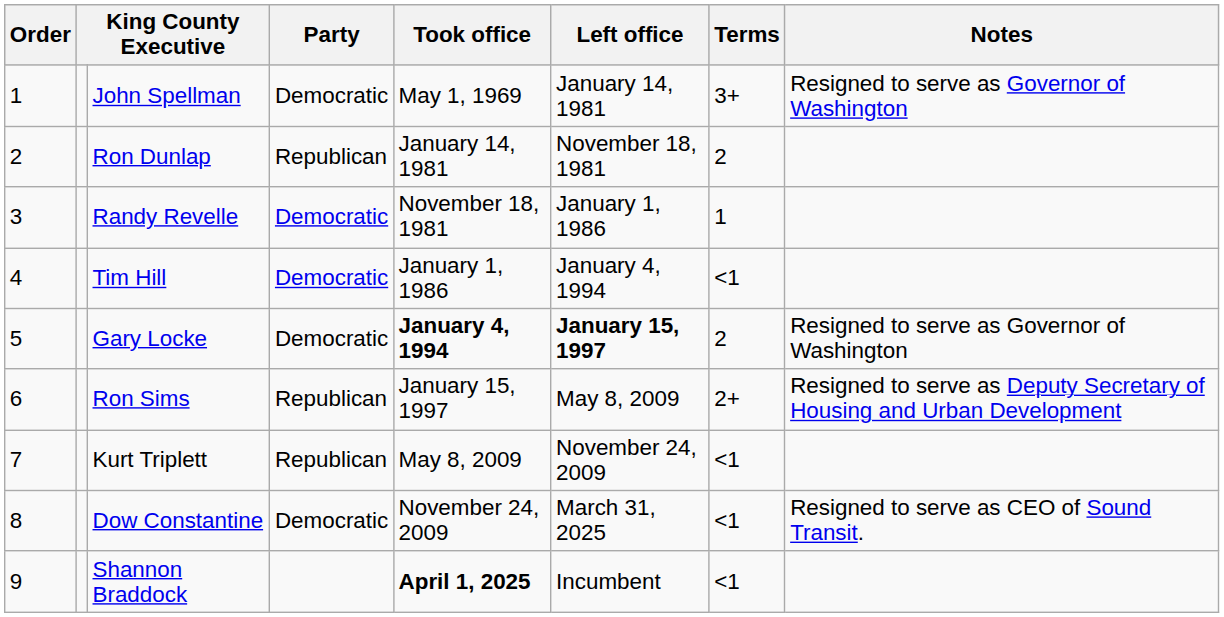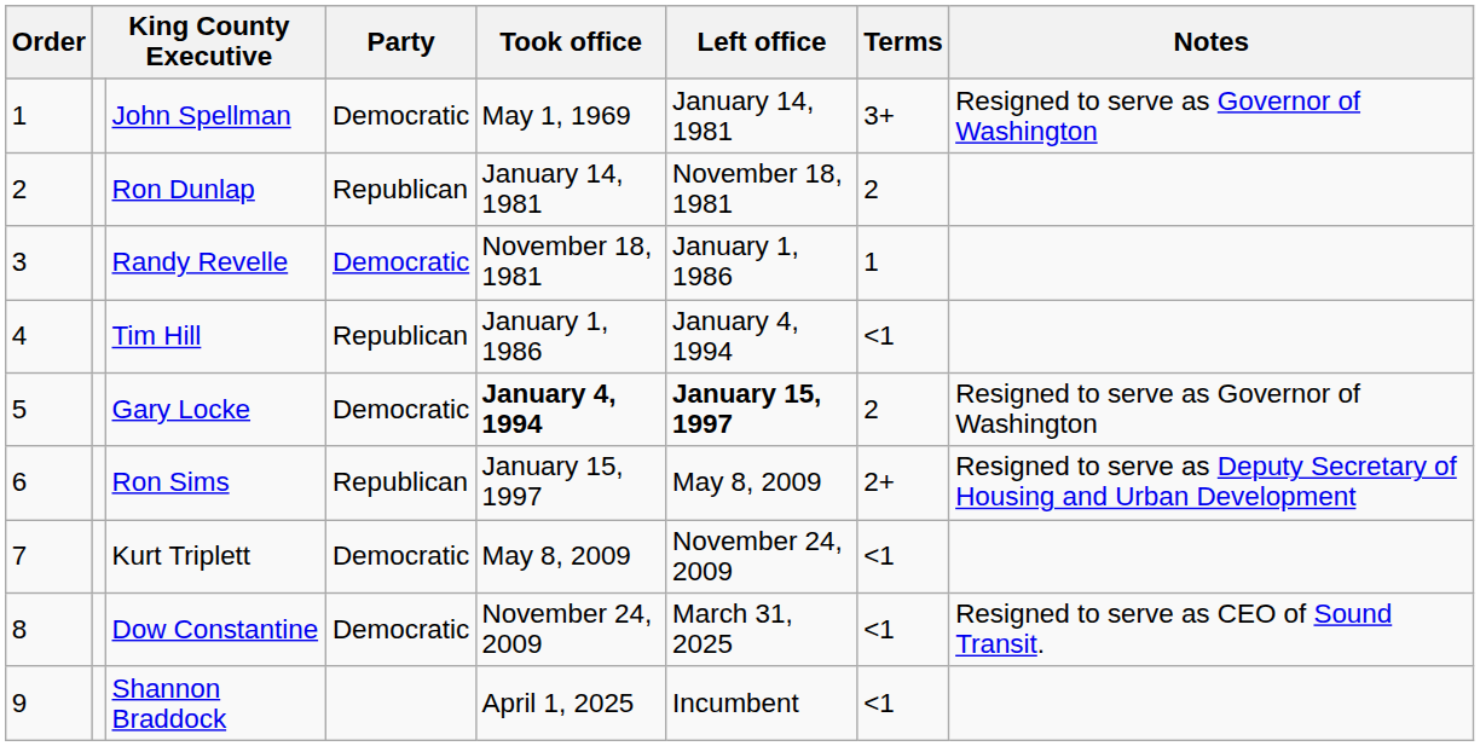 <table class="wikitable">
 <tr style="background:#cccccc">
 <th>Order</th>
 <th colspan="2">King County Executive</th>
 <th>Party</th>
 <th>Took office</th>
 <th>Left office</th>
 <th>Terms</th>
 <th>Notes</th>
 </tr>
 <tr>
 <td>1</td>
 <td></td>
 <td><a href='#'>John Spellman</a></td>
 <td>Democratic</td>
 <td>May 1, 1969</td>
 <td>January 14, 1981</td>
 <td>3+</td>
 <td>Resigned to serve as <a href='#'>Governor of Washington</a></td>
 </tr>
 <tr>
 <td>2</td>
 <td></td>
 <td><a href='#'>Ron Dunlap</a></td>
 <td>Republican</td>
 <td>January 14, 1981</td>
 <td>November 18, 1981</td>
 <td>2</td>
 <td></td>
 </tr>
 <tr>
 <td>3</td>
 <td></td>
 <td><a href='#'>Randy Revelle</a></td>
 <td><a href='#'>Democratic</a></td>
 <td>November 18, 1981</td>
 <td>January 1, 1986</td>
 <td>1</td>
 <td></td>
 </tr>
 <tr>
 <td>4</td>
 <td></td>
 <td><a href='#'>Tim Hill</a></td>
-<td><a href='#'>Democratic</a></td>
+<td>Republican</td>
 <td>January 1, 1986</td>
 <td>January 4, 1994</td>
 <td><1</td>
 <td></td>
 </tr>
 <tr>
 <td>5</td>
 <td></td>
 <td><a href='#'>Gary Locke</a></td>
 <td>Democratic</td>
 <td><strong>January 4, 1994</strong></td>
 <td><strong>January 15, 1997</strong></td>
 <td>2</td>
 <td>Resigned to serve as Governor of Washington</td>
 </tr>
 <tr>
 <td>6</td>
 <td></td>
 <td><a href='#'>Ron Sims</a></td>
 <td>Republican</td>
 <td>January 15, 1997</td>
 <td>May 8, 2009</td>
 <td>2+</td>
 <td>Resigned to serve as <a href='#'>Deputy Secretary of Housing and Urban Development</a></td>
 </tr>
 <tr>
 <td>7</td>
 <td></td>
 <td>Kurt Triplett</td>
-<td>Republican</td>
+<td>Democratic</td>
 <td>May 8, 2009</td>
 <td>November 24, 2009</td>
 <td><1</td>
 <td></td>
 </tr>
 <tr>
 <td>8</td>
 <td></td>
 <td><a href='#'>Dow Constantine</a></td>
 <td>Democratic</td>
 <td>November 24, 2009</td>
 <td>March 31, 2025</td>
 <td><1</td>
 <td>Resigned to serve as CEO of <a href='#'>Sound Transit</a>.</td>
 </tr>
 <tr>
 <td>9</td>
 <td></td>
 <td><a href='#'>Shannon Braddock</a></td>
 <td></td>
-<td><strong>April 1, 2025</strong></td>
+<td>April 1, 2025</td>
 <td>Incumbent</td>
 <td><1</td>
 <td></td>
 </tr>
 </table>
